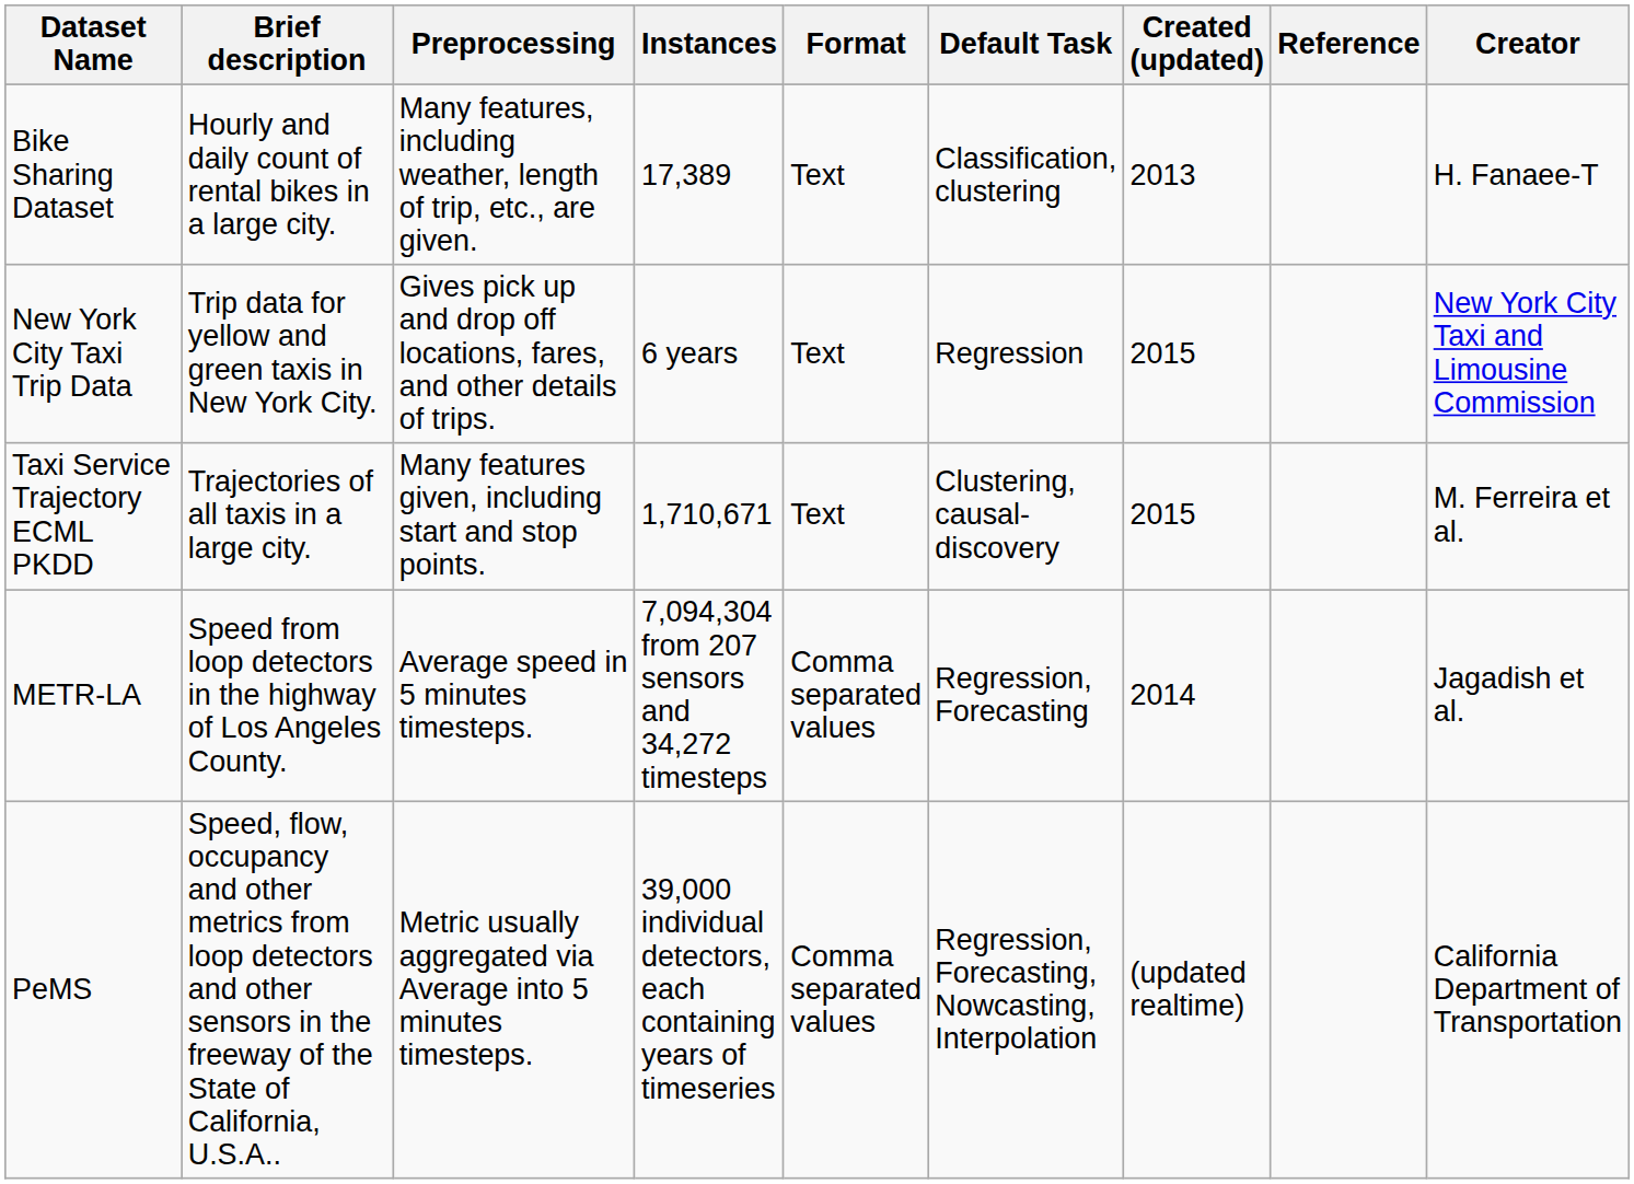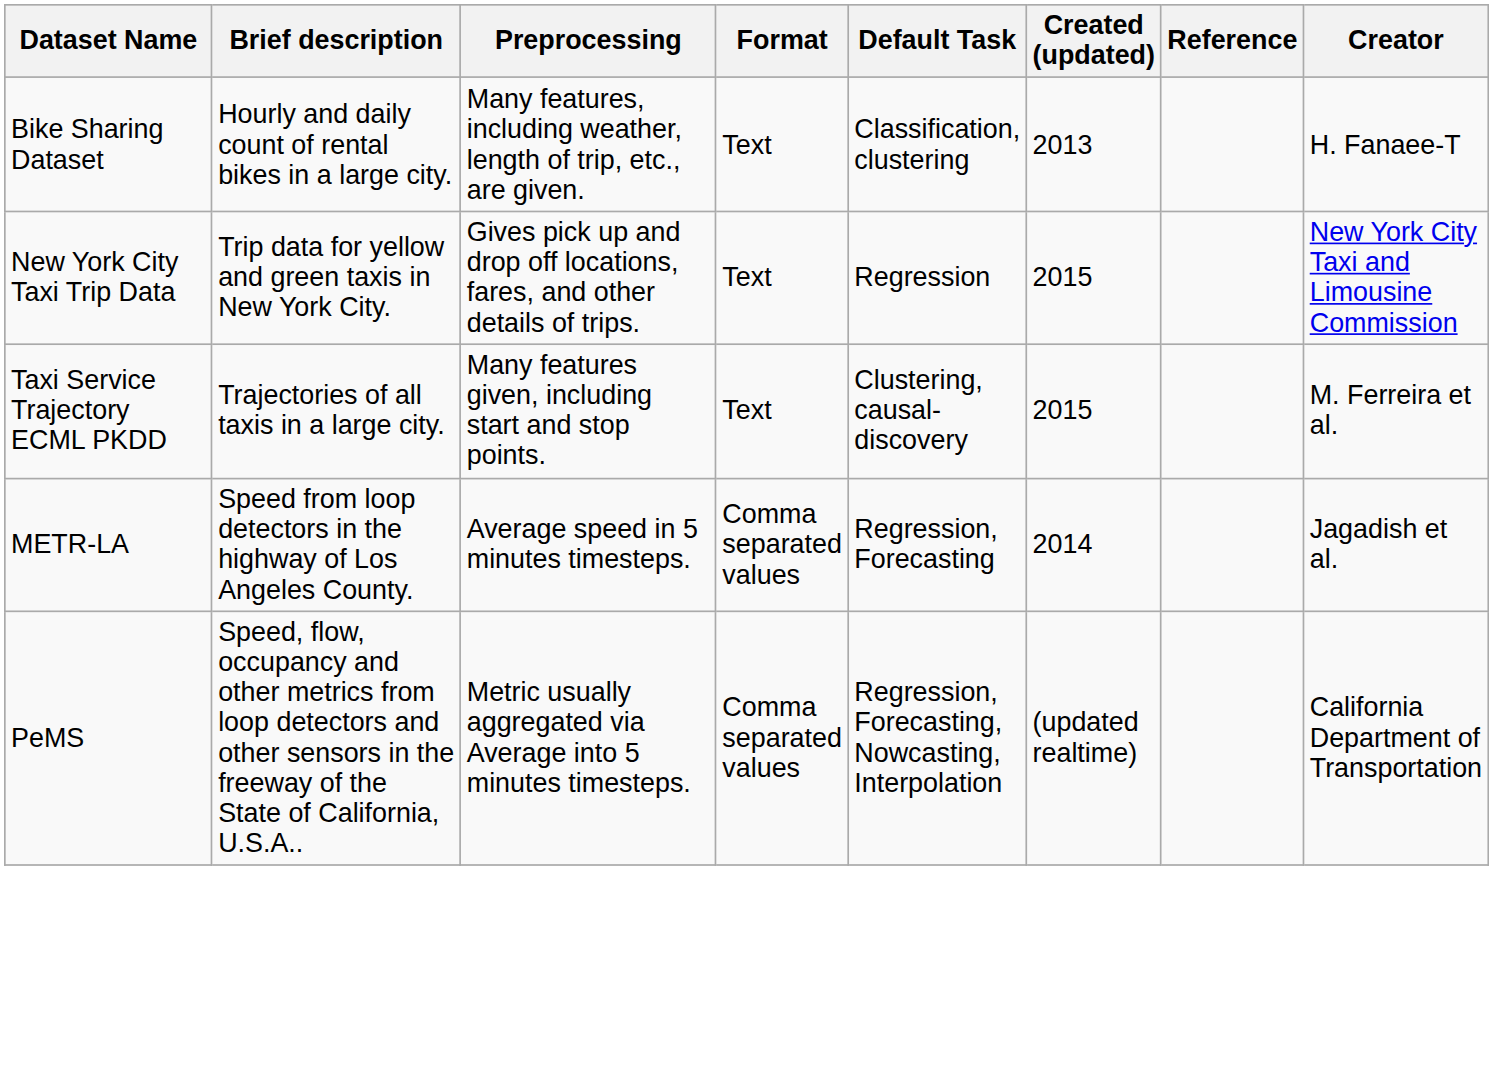 <table class="wikitable sortable" style="width: 100%">
 <tr>
 <th scope="col" style="width: 15%;">Dataset Name</th>
 <th scope="col" style="width: 18%;">Brief description</th>
 <th scope="col" style="width: 18%;">Preprocessing</th>
-<th scope="col" style="width: 6%;">Instances</th>
 <th scope="col" style="width: 7%;">Format</th>
 <th scope="col" style="width: 7%;">Default Task</th>
 <th scope="col" style="width: 6%;">Created (updated)</th>
 <th scope="col" style="width: 6%;">Reference</th>
 <th scope="col" style="width: 11%;">Creator</th>
 </tr>
 <tr>
 <td>Bike Sharing Dataset</td>
 <td>Hourly and daily count of rental bikes in a large city.</td>
 <td>Many features, including weather, length of trip, etc., are given.</td>
-<td>17,389</td>
 <td>Text</td>
 <td>Classification, clustering</td>
 <td>2013</td>
 <td></td>
 <td>H. Fanaee-T</td>
 </tr>
 <tr>
 <td>New York City Taxi Trip Data</td>
 <td>Trip data for yellow and green taxis in New York City.</td>
 <td>Gives pick up and drop off locations, fares, and other details of trips.</td>
-<td>6 years</td>
 <td>Text</td>
 <td>Regression</td>
 <td>2015</td>
 <td></td>
 <td><a href='#'>New York City Taxi and Limousine Commission</a></td>
 </tr>
 <tr>
 <td>Taxi Service Trajectory ECML PKDD</td>
 <td>Trajectories of all taxis in a large city.</td>
 <td>Many features given, including start and stop points.</td>
-<td>1,710,671</td>
 <td>Text</td>
 <td>Clustering, causal-discovery</td>
 <td>2015</td>
 <td></td>
 <td>M. Ferreira et al.</td>
 </tr>
 <tr>
 <td>METR-LA</td>
 <td>Speed from loop detectors in the highway of Los Angeles County.</td>
 <td>Average speed in 5 minutes timesteps.</td>
-<td>7,094,304 from 207 sensors and 34,272 timesteps</td>
 <td>Comma separated values</td>
 <td>Regression, Forecasting</td>
 <td>2014</td>
 <td></td>
 <td>Jagadish et al.</td>
 </tr>
 <tr>
 <td>PeMS</td>
 <td>Speed, flow, occupancy and other metrics from loop detectors and other sensors in the freeway of the State of California, U.S.A..</td>
 <td>Metric usually aggregated via Average into 5 minutes timesteps.</td>
-<td>39,000 individual detectors, each containing years of timeseries</td>
 <td>Comma separated values</td>
 <td>Regression, Forecasting, Nowcasting, Interpolation</td>
 <td>(updated realtime)</td>
 <td></td>
 <td>California Department of Transportation</td>
 </tr>
 </table>
